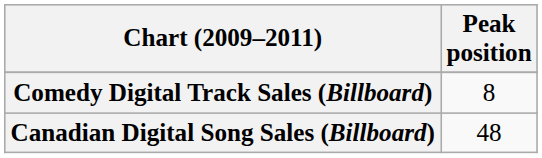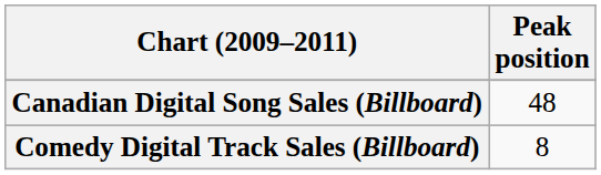 <table class="wikitable sortable plainrowheaders">
 <tr>
 <th>Chart (2009–2011)</th>
 <th>Peak <br> position</th>
 </tr>
 <tr>
 </tr>
 <tr>
 </tr>
 <tr>
+<th scope="row">Canadian Digital Song Sales (<em>Billboard</em>)</th>
+<td style="text-align:center;">48</td>
+</tr>
+<tr>
 <th scope="row">Comedy Digital Track Sales (<em>Billboard</em>)</th>
 <td style="text-align:center;">8</td>
 </tr>
-<tr>
-<th scope="row">Canadian Digital Song Sales (<em>Billboard</em>)</th>
-<td style="text-align:center;">48</td>
-</tr>
 </table>
